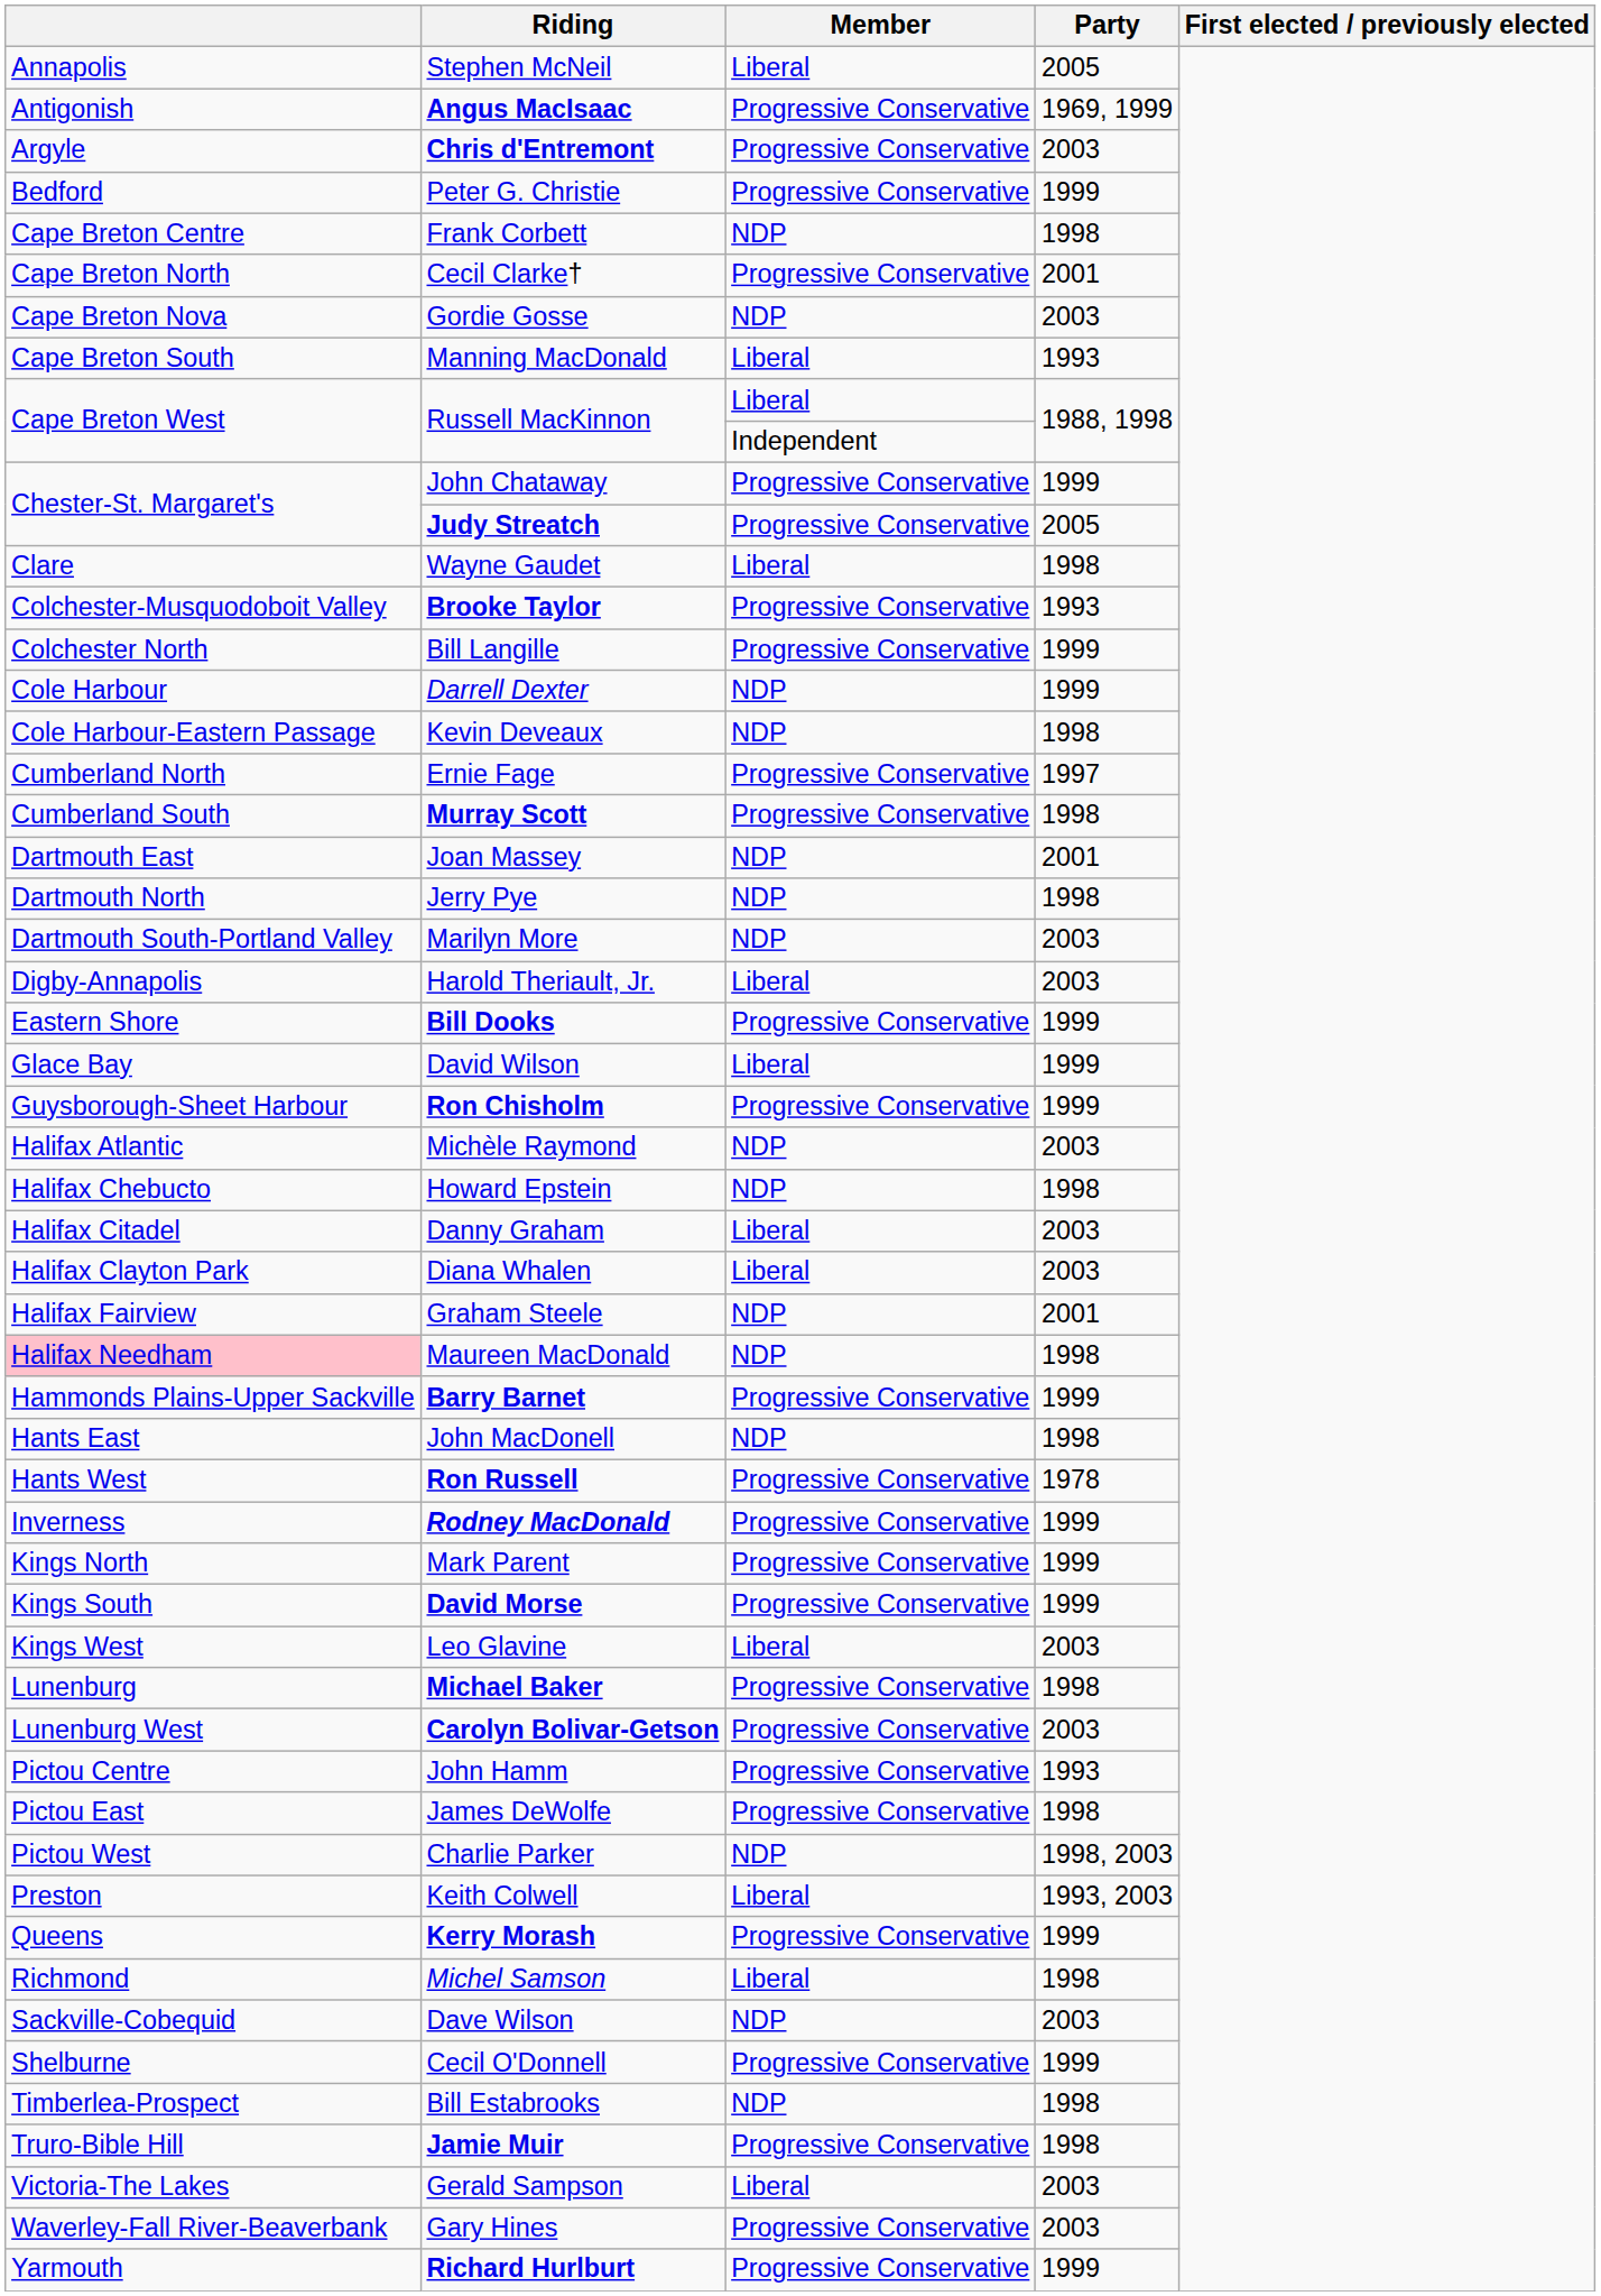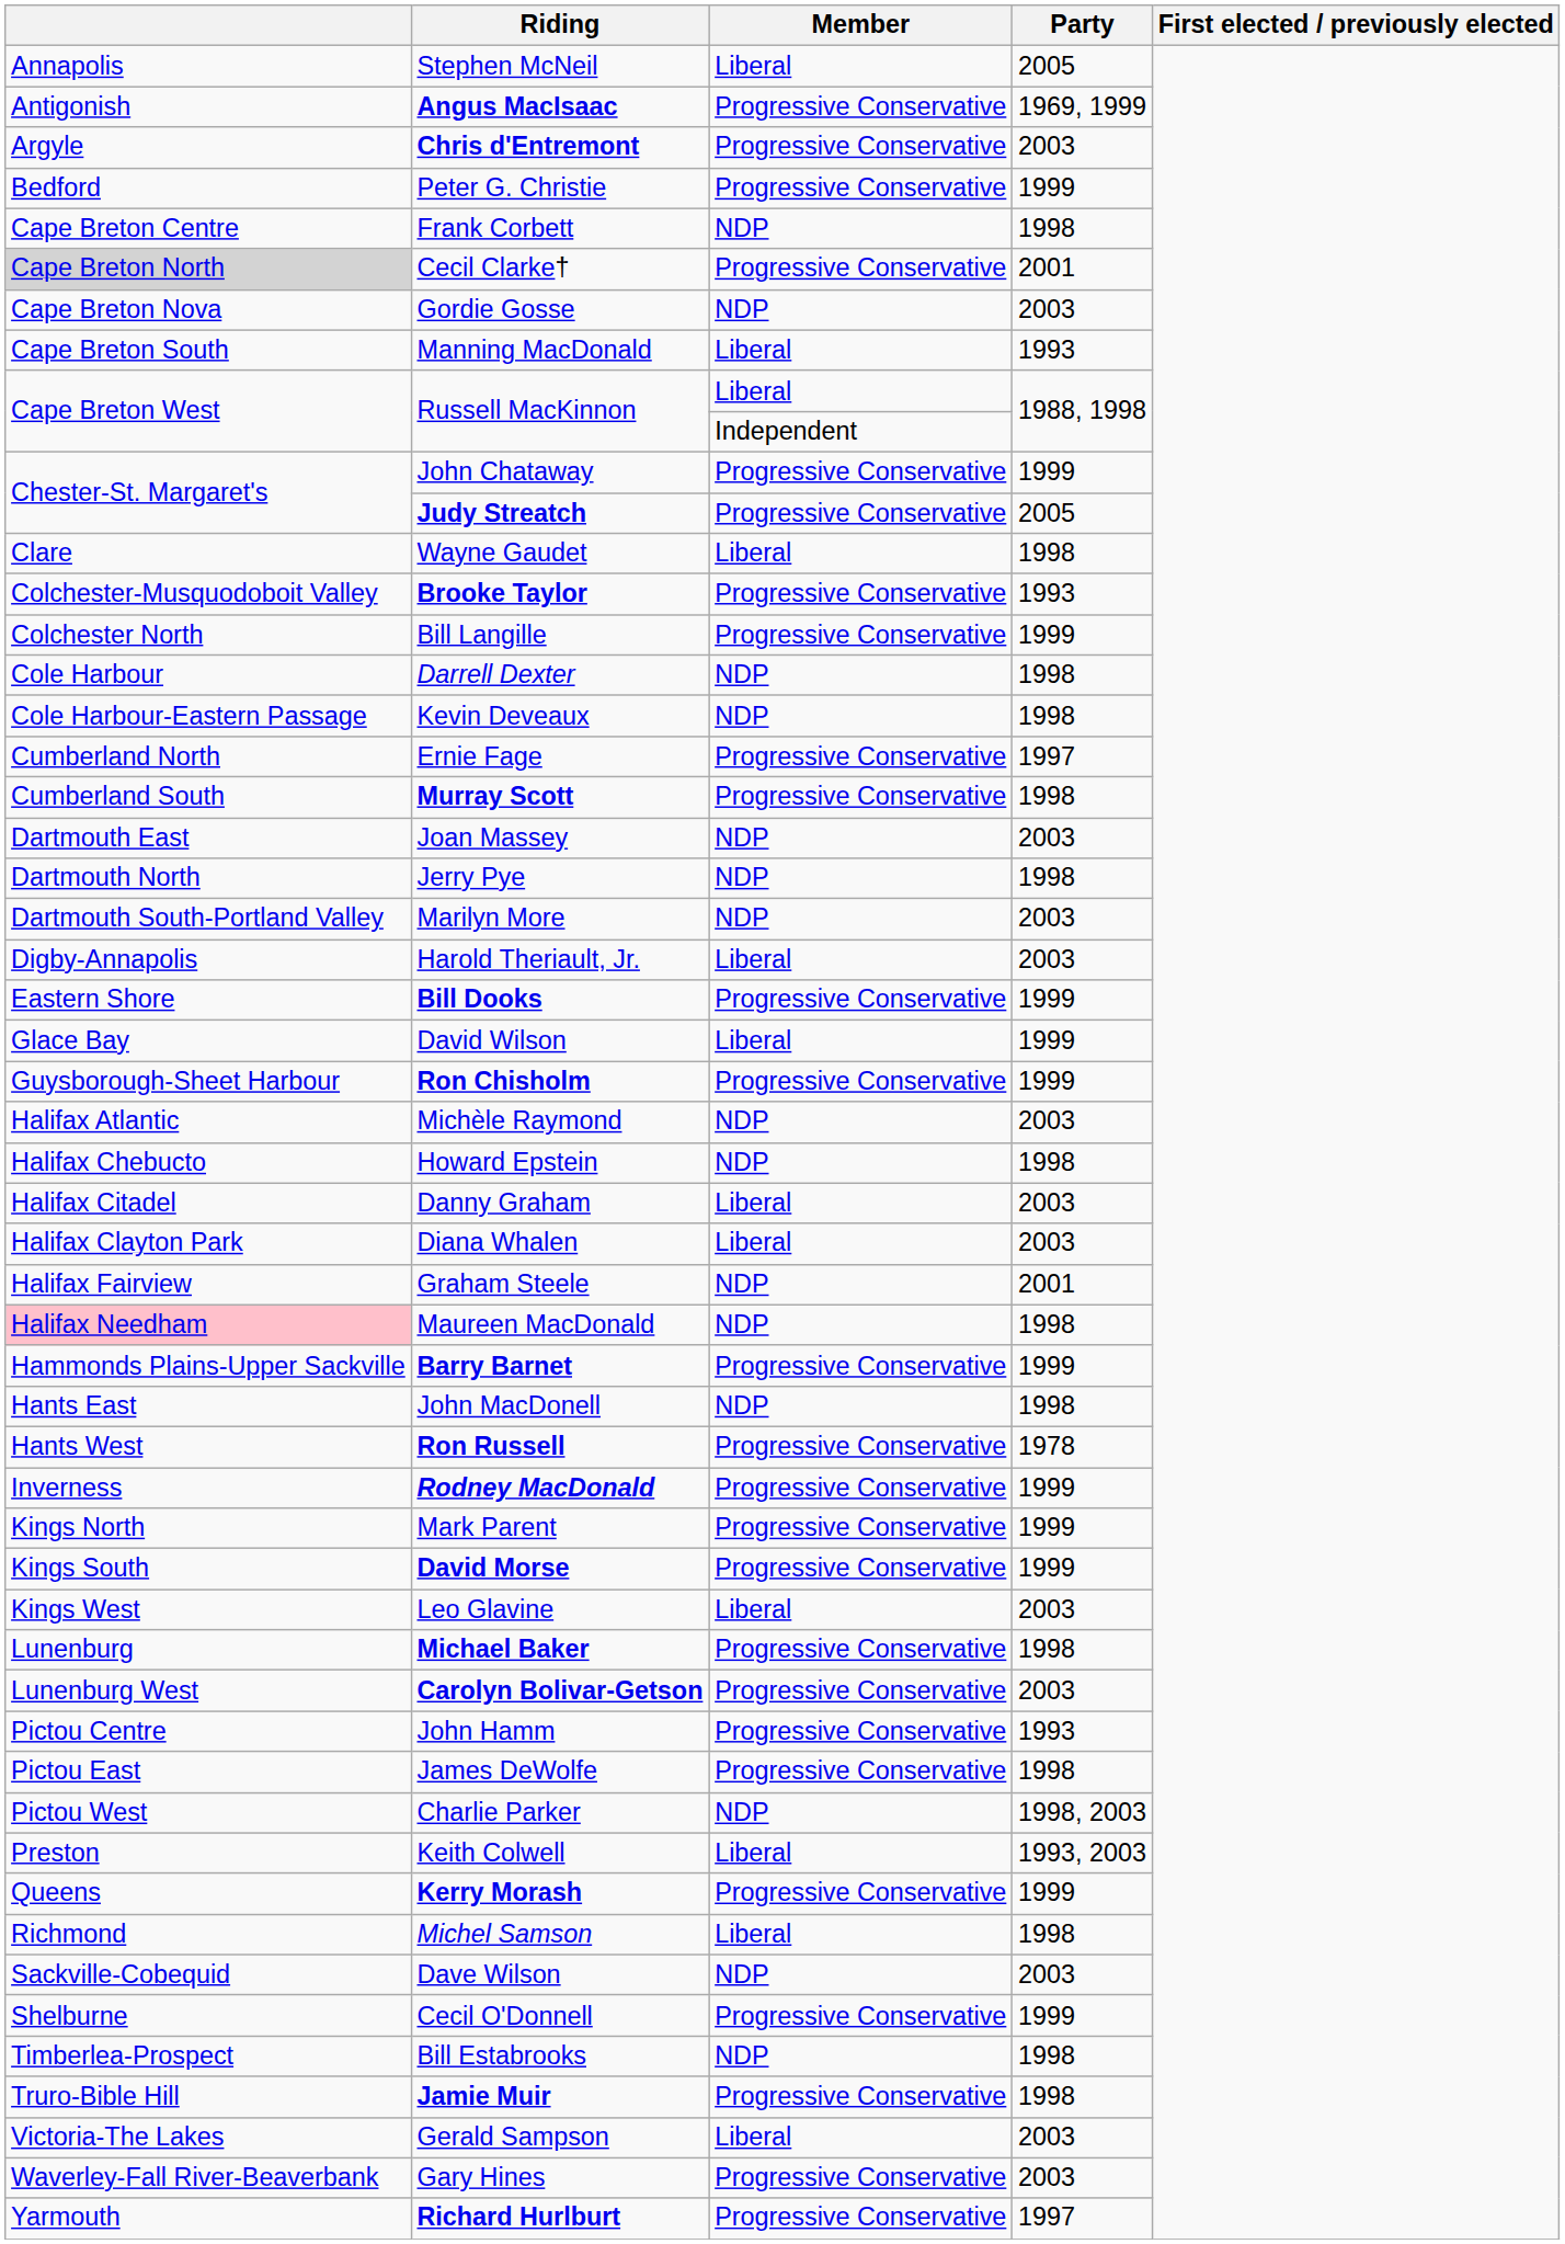 <table class="wikitable sortable">
 <tr>
 <th></th>
 <th align="right">Riding</th>
 <th align="right">Member</th>
 <th align="right">Party</th>
 <th align="right">First elected / previously elected</th>
 </tr>
 <tr>
 <td><a href='#'>Annapolis</a></td>
 <td><a href='#'>Stephen McNeil</a></td>
 <td><a href='#'>Liberal</a></td>
 <td>2005</td>
 </tr>
 <tr>
 <td><a href='#'>Antigonish</a></td>
 <td><strong><a href='#'>Angus MacIsaac</a></strong></td>
 <td><a href='#'>Progressive Conservative</a></td>
 <td>1969, 1999</td>
 </tr>
 <tr>
 <td><a href='#'>Argyle</a></td>
 <td><strong><a href='#'>Chris d'Entremont</a></strong></td>
 <td><a href='#'>Progressive Conservative</a></td>
 <td>2003</td>
 </tr>
 <tr>
 <td><a href='#'>Bedford</a></td>
 <td><a href='#'>Peter G. Christie</a></td>
 <td><a href='#'>Progressive Conservative</a></td>
 <td>1999</td>
 </tr>
 <tr>
 <td><a href='#'>Cape Breton Centre</a></td>
 <td><a href='#'>Frank Corbett</a></td>
 <td><a href='#'>NDP</a></td>
 <td>1998</td>
 </tr>
 <tr>
-<td><a href='#'>Cape Breton North</a></td>
+<td style="background: lightgrey;"><a href='#'>Cape Breton North</a></td>
 <td><a href='#'>Cecil Clarke</a>†</td>
 <td><a href='#'>Progressive Conservative</a></td>
 <td>2001</td>
 </tr>
 <tr>
 <td><a href='#'>Cape Breton Nova</a></td>
 <td><a href='#'>Gordie Gosse</a></td>
 <td><a href='#'>NDP</a></td>
 <td>2003</td>
 </tr>
 <tr>
 <td><a href='#'>Cape Breton South</a></td>
 <td><a href='#'>Manning MacDonald</a></td>
 <td><a href='#'>Liberal</a></td>
 <td>1993</td>
 </tr>
 <tr>
 <td rowspan="2"><a href='#'>Cape Breton West</a></td>
 <td rowspan="2"><a href='#'>Russell MacKinnon</a></td>
 <td><a href='#'>Liberal</a></td>
 <td rowspan="2">1988, 1998</td>
 </tr>
 <tr>
 <td>Independent</td>
 </tr>
 <tr>
 <td rowspan="2"><a href='#'>Chester-St. Margaret's</a></td>
 <td><a href='#'>John Chataway</a></td>
 <td><a href='#'>Progressive Conservative</a></td>
 <td>1999</td>
 </tr>
 <tr>
 <td><strong><a href='#'>Judy Streatch</a></strong></td>
 <td><a href='#'>Progressive Conservative</a></td>
 <td>2005</td>
 </tr>
 <tr>
 <td><a href='#'>Clare</a></td>
 <td><a href='#'>Wayne Gaudet</a></td>
 <td><a href='#'>Liberal</a></td>
 <td>1998</td>
 </tr>
 <tr>
 <td><a href='#'>Colchester-Musquodoboit Valley</a></td>
 <td><strong><a href='#'>Brooke Taylor</a></strong></td>
 <td><a href='#'>Progressive Conservative</a></td>
 <td>1993</td>
 </tr>
 <tr>
 <td><a href='#'>Colchester North</a></td>
 <td><a href='#'>Bill Langille</a></td>
 <td><a href='#'>Progressive Conservative</a></td>
 <td>1999</td>
 </tr>
 <tr>
 <td><a href='#'>Cole Harbour</a></td>
 <td><em><a href='#'>Darrell Dexter</a></em></td>
 <td><a href='#'>NDP</a></td>
-<td>1999</td>
+<td>1998</td>
 </tr>
 <tr>
 <td><a href='#'>Cole Harbour-Eastern Passage</a></td>
 <td><a href='#'>Kevin Deveaux</a></td>
 <td><a href='#'>NDP</a></td>
 <td>1998</td>
 </tr>
 <tr>
 <td><a href='#'>Cumberland North</a></td>
 <td><a href='#'>Ernie Fage</a></td>
 <td><a href='#'>Progressive Conservative</a></td>
 <td>1997</td>
 </tr>
 <tr>
 <td><a href='#'>Cumberland South</a></td>
 <td><strong><a href='#'>Murray Scott</a></strong></td>
 <td><a href='#'>Progressive Conservative</a></td>
 <td>1998</td>
 </tr>
 <tr>
 <td><a href='#'>Dartmouth East</a></td>
 <td><a href='#'>Joan Massey</a></td>
 <td><a href='#'>NDP</a></td>
-<td>2001</td>
+<td>2003</td>
 </tr>
 <tr>
 <td><a href='#'>Dartmouth North</a></td>
 <td><a href='#'>Jerry Pye</a></td>
 <td><a href='#'>NDP</a></td>
 <td>1998</td>
 </tr>
 <tr>
 <td><a href='#'>Dartmouth South-Portland Valley</a></td>
 <td><a href='#'>Marilyn More</a></td>
 <td><a href='#'>NDP</a></td>
 <td>2003</td>
 </tr>
 <tr>
 <td><a href='#'>Digby-Annapolis</a></td>
 <td><a href='#'>Harold Theriault, Jr.</a></td>
 <td><a href='#'>Liberal</a></td>
 <td>2003</td>
 </tr>
 <tr>
 <td><a href='#'>Eastern Shore</a></td>
 <td><strong><a href='#'>Bill Dooks</a></strong></td>
 <td><a href='#'>Progressive Conservative</a></td>
 <td>1999</td>
 </tr>
 <tr>
 <td><a href='#'>Glace Bay</a></td>
 <td><a href='#'>David Wilson</a></td>
 <td><a href='#'>Liberal</a></td>
 <td>1999</td>
 </tr>
 <tr>
 <td><a href='#'>Guysborough-Sheet Harbour</a></td>
 <td><strong><a href='#'>Ron Chisholm</a></strong></td>
 <td><a href='#'>Progressive Conservative</a></td>
 <td>1999</td>
 </tr>
 <tr>
 <td><a href='#'>Halifax Atlantic</a></td>
 <td><a href='#'>Michèle Raymond</a></td>
 <td><a href='#'>NDP</a></td>
 <td>2003</td>
 </tr>
 <tr>
 <td><a href='#'>Halifax Chebucto</a></td>
 <td><a href='#'>Howard Epstein</a></td>
 <td><a href='#'>NDP</a></td>
 <td>1998</td>
 </tr>
 <tr>
 <td><a href='#'>Halifax Citadel</a></td>
 <td><a href='#'>Danny Graham</a></td>
 <td><a href='#'>Liberal</a></td>
 <td>2003</td>
 </tr>
 <tr>
 <td><a href='#'>Halifax Clayton Park</a></td>
 <td><a href='#'>Diana Whalen</a></td>
 <td><a href='#'>Liberal</a></td>
 <td>2003</td>
 </tr>
 <tr>
 <td><a href='#'>Halifax Fairview</a></td>
 <td><a href='#'>Graham Steele</a></td>
 <td><a href='#'>NDP</a></td>
 <td>2001</td>
 </tr>
 <tr>
 <td style="background: pink;"><a href='#'>Halifax Needham</a></td>
 <td><a href='#'>Maureen MacDonald</a></td>
 <td><a href='#'>NDP</a></td>
 <td>1998</td>
 </tr>
 <tr>
 <td><a href='#'>Hammonds Plains-Upper Sackville</a></td>
 <td><strong><a href='#'>Barry Barnet</a></strong></td>
 <td><a href='#'>Progressive Conservative</a></td>
 <td>1999</td>
 </tr>
 <tr>
 <td><a href='#'>Hants East</a></td>
 <td><a href='#'>John MacDonell</a></td>
 <td><a href='#'>NDP</a></td>
 <td>1998</td>
 </tr>
 <tr>
 <td><a href='#'>Hants West</a></td>
 <td><strong><a href='#'>Ron Russell</a></strong></td>
 <td><a href='#'>Progressive Conservative</a></td>
 <td>1978</td>
 </tr>
 <tr>
 <td><a href='#'>Inverness</a></td>
 <td><strong><em><a href='#'>Rodney MacDonald</a></em></strong></td>
 <td><a href='#'>Progressive Conservative</a></td>
 <td>1999</td>
 </tr>
 <tr>
 <td><a href='#'>Kings North</a></td>
 <td><a href='#'>Mark Parent</a></td>
 <td><a href='#'>Progressive Conservative</a></td>
 <td>1999</td>
 </tr>
 <tr>
 <td><a href='#'>Kings South</a></td>
 <td><strong><a href='#'>David Morse</a></strong></td>
 <td><a href='#'>Progressive Conservative</a></td>
 <td>1999</td>
 </tr>
 <tr>
 <td><a href='#'>Kings West</a></td>
 <td><a href='#'>Leo Glavine</a></td>
 <td><a href='#'>Liberal</a></td>
 <td>2003</td>
 </tr>
 <tr>
 <td><a href='#'>Lunenburg</a></td>
 <td><strong><a href='#'>Michael Baker</a></strong></td>
 <td><a href='#'>Progressive Conservative</a></td>
 <td>1998</td>
 </tr>
 <tr>
 <td><a href='#'>Lunenburg West</a></td>
 <td><strong><a href='#'>Carolyn Bolivar-Getson</a></strong></td>
 <td><a href='#'>Progressive Conservative</a></td>
 <td>2003</td>
 </tr>
 <tr>
 <td><a href='#'>Pictou Centre</a></td>
 <td><a href='#'>John Hamm</a></td>
 <td><a href='#'>Progressive Conservative</a></td>
 <td>1993</td>
 </tr>
 <tr>
 <td><a href='#'>Pictou East</a></td>
 <td><a href='#'>James DeWolfe</a></td>
 <td><a href='#'>Progressive Conservative</a></td>
 <td>1998</td>
 </tr>
 <tr>
 <td><a href='#'>Pictou West</a></td>
 <td><a href='#'>Charlie Parker</a></td>
 <td><a href='#'>NDP</a></td>
 <td>1998, 2003</td>
 </tr>
 <tr>
 <td><a href='#'>Preston</a></td>
 <td><a href='#'>Keith Colwell</a></td>
 <td><a href='#'>Liberal</a></td>
 <td>1993, 2003</td>
 </tr>
 <tr>
 <td><a href='#'>Queens</a></td>
 <td><strong><a href='#'>Kerry Morash</a></strong></td>
 <td><a href='#'>Progressive Conservative</a></td>
 <td>1999</td>
 </tr>
 <tr>
 <td><a href='#'>Richmond</a></td>
 <td><em><a href='#'>Michel Samson</a></em></td>
 <td><a href='#'>Liberal</a></td>
 <td>1998</td>
 </tr>
 <tr>
 <td><a href='#'>Sackville-Cobequid</a></td>
 <td><a href='#'>Dave Wilson</a></td>
 <td><a href='#'>NDP</a></td>
 <td>2003</td>
 </tr>
 <tr>
 <td><a href='#'>Shelburne</a></td>
 <td><a href='#'>Cecil O'Donnell</a></td>
 <td><a href='#'>Progressive Conservative</a></td>
 <td>1999</td>
 </tr>
 <tr>
 <td><a href='#'>Timberlea-Prospect</a></td>
 <td><a href='#'>Bill Estabrooks</a></td>
 <td><a href='#'>NDP</a></td>
 <td>1998</td>
 </tr>
 <tr>
 <td><a href='#'>Truro-Bible Hill</a></td>
 <td><strong><a href='#'>Jamie Muir</a></strong></td>
 <td><a href='#'>Progressive Conservative</a></td>
 <td>1998</td>
 </tr>
 <tr>
 <td><a href='#'>Victoria-The Lakes</a></td>
 <td><a href='#'>Gerald Sampson</a></td>
 <td><a href='#'>Liberal</a></td>
 <td>2003</td>
 </tr>
 <tr>
 <td><a href='#'>Waverley-Fall River-Beaverbank</a></td>
 <td><a href='#'>Gary Hines</a></td>
 <td><a href='#'>Progressive Conservative</a></td>
 <td>2003</td>
 </tr>
 <tr>
 <td><a href='#'>Yarmouth</a></td>
 <td><strong><a href='#'>Richard Hurlburt</a></strong></td>
 <td><a href='#'>Progressive Conservative</a></td>
-<td>1999</td>
+<td>1997</td>
 </tr>
 </table>
